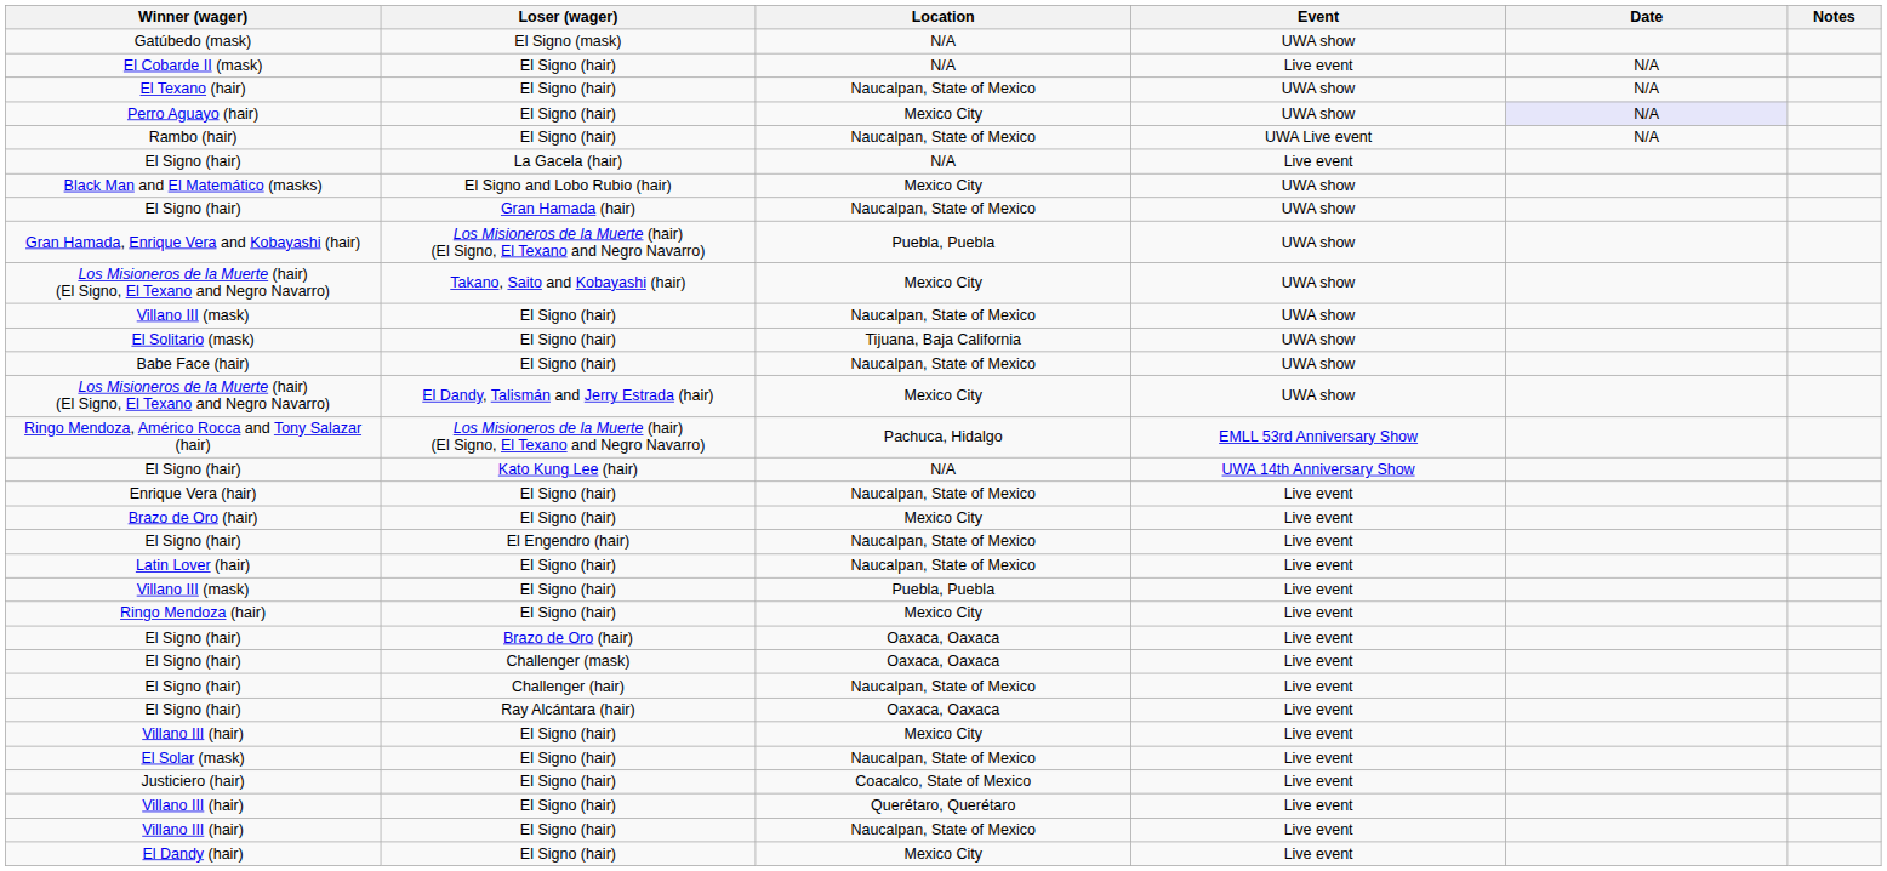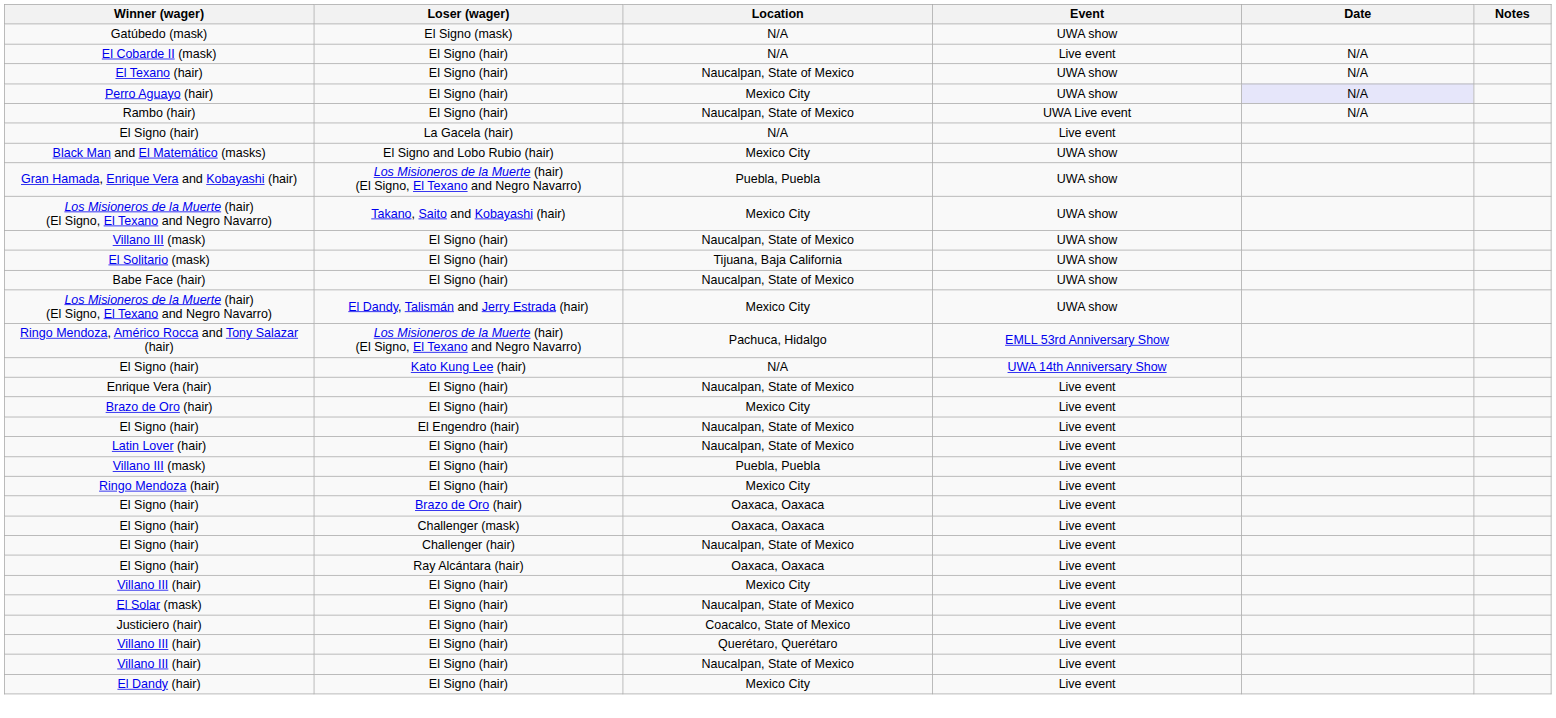 <table class="wikitable sortable" width=100%  style="text-align: center">
 <tr>
 <th width=20% scope="col">Winner (wager)</th>
 <th width=20% scope="col">Loser (wager)</th>
 <th width=20% scope="col">Location</th>
 <th width=20% scope="col">Event</th>
 <th width=15% scope="col">Date</th>
 <th class="unsortable" width=5% scope="col">Notes</th>
 </tr>
 <tr>
 <td>Gatúbedo (mask)</td>
 <td>El Signo (mask)</td>
 <td>N/A</td>
 <td>UWA show</td>
 <td></td>
 <td></td>
 </tr>
 <tr>
 <td><a href='#'>El Cobarde II</a> (mask)</td>
 <td>El Signo (hair)</td>
 <td>N/A</td>
 <td>Live event</td>
 <td>N/A</td>
 <td></td>
 </tr>
 <tr>
 <td><a href='#'>El Texano</a> (hair)</td>
 <td>El Signo (hair)</td>
 <td>Naucalpan, State of Mexico</td>
 <td>UWA show</td>
 <td>N/A</td>
 <td></td>
 </tr>
 <tr>
 <td><a href='#'>Perro Aguayo</a> (hair)</td>
 <td>El Signo (hair)</td>
 <td>Mexico City</td>
 <td>UWA show</td>
 <td style="background: lavender;">N/A</td>
 <td></td>
 </tr>
 <tr>
 <td>Rambo (hair)</td>
 <td>El Signo (hair)</td>
 <td>Naucalpan, State of Mexico</td>
 <td>UWA Live event</td>
 <td>N/A</td>
 <td></td>
 </tr>
 <tr>
 <td>El Signo (hair)</td>
 <td>La Gacela (hair)</td>
 <td>N/A</td>
 <td>Live event</td>
 <td></td>
 <td></td>
 </tr>
 <tr>
 <td><a href='#'>Black Man</a> and <a href='#'>El Matemático</a> (masks)</td>
 <td>El Signo and Lobo Rubio (hair)</td>
 <td>Mexico City</td>
-<td>UWA show</td>
-<td></td>
-<td></td>
-</tr>
-<tr>
-<td>El Signo (hair)</td>
-<td><a href='#'>Gran Hamada</a> (hair)</td>
-<td>Naucalpan, State of Mexico</td>
 <td>UWA show</td>
 <td></td>
 <td></td>
 </tr>
 <tr>
 <td><a href='#'>Gran Hamada</a>, <a href='#'>Enrique Vera</a> and <a href='#'>Kobayashi</a> (hair)</td>
 <td><em><a href='#'>Los Misioneros de la Muerte</a></em> (hair)<br>(El Signo, <a href='#'>El Texano</a> and Negro Navarro)</td>
 <td>Puebla, Puebla</td>
 <td>UWA show</td>
 <td></td>
 <td></td>
 </tr>
 <tr>
 <td><em><a href='#'>Los Misioneros de la Muerte</a></em> (hair)<br>(El Signo, <a href='#'>El Texano</a> and Negro Navarro)</td>
 <td><a href='#'>Takano</a>, <a href='#'>Saito</a> and <a href='#'>Kobayashi</a> (hair)</td>
 <td>Mexico City</td>
 <td>UWA show</td>
 <td></td>
 <td></td>
 </tr>
 <tr>
 <td><a href='#'>Villano III</a> (mask)</td>
 <td>El Signo (hair)</td>
 <td>Naucalpan, State of Mexico</td>
 <td>UWA show</td>
 <td></td>
 <td></td>
 </tr>
 <tr>
 <td><a href='#'>El Solitario</a> (mask)</td>
 <td>El Signo (hair)</td>
 <td>Tijuana, Baja California</td>
 <td>UWA show</td>
 <td></td>
 <td></td>
 </tr>
 <tr>
 <td>Babe Face (hair)</td>
 <td>El Signo (hair)</td>
 <td>Naucalpan, State of Mexico</td>
 <td>UWA show</td>
 <td></td>
 <td></td>
 </tr>
 <tr>
 <td><em><a href='#'>Los Misioneros de la Muerte</a></em> (hair) <br>(El Signo, <a href='#'>El Texano</a> and Negro Navarro)</td>
 <td><a href='#'>El Dandy</a>, <a href='#'>Talismán</a> and <a href='#'>Jerry Estrada</a> (hair)</td>
 <td>Mexico City</td>
 <td>UWA show</td>
 <td></td>
 <td></td>
 </tr>
 <tr>
 <td><a href='#'>Ringo Mendoza</a>, <a href='#'>Américo Rocca</a> and <a href='#'>Tony Salazar</a> (hair)</td>
 <td><em><a href='#'>Los Misioneros de la Muerte</a></em> (hair)<br>(El Signo, <a href='#'>El Texano</a> and Negro Navarro)</td>
 <td>Pachuca, Hidalgo</td>
 <td><a href='#'>EMLL 53rd Anniversary Show</a></td>
 <td></td>
 <td></td>
 </tr>
 <tr>
 <td>El Signo (hair)</td>
 <td><a href='#'>Kato Kung Lee</a> (hair)</td>
 <td>N/A</td>
 <td><a href='#'>UWA 14th Anniversary Show</a></td>
 <td></td>
 <td></td>
 </tr>
 <tr>
 <td>Enrique Vera (hair)</td>
 <td>El Signo (hair)</td>
 <td>Naucalpan, State of Mexico</td>
 <td>Live event</td>
 <td></td>
 <td></td>
 </tr>
 <tr>
 <td><a href='#'>Brazo de Oro</a> (hair)</td>
 <td>El Signo (hair)</td>
 <td>Mexico City</td>
 <td>Live event</td>
 <td></td>
 <td></td>
 </tr>
 <tr>
 <td>El Signo (hair)</td>
 <td>El Engendro (hair)</td>
 <td>Naucalpan, State of Mexico</td>
 <td>Live event</td>
 <td></td>
 <td></td>
 </tr>
 <tr>
 <td><a href='#'>Latin Lover</a> (hair)</td>
 <td>El Signo (hair)</td>
 <td>Naucalpan, State of Mexico</td>
 <td>Live event</td>
 <td></td>
 <td></td>
 </tr>
 <tr>
 <td><a href='#'>Villano III</a> (mask)</td>
 <td>El Signo (hair)</td>
 <td>Puebla, Puebla</td>
 <td>Live event</td>
 <td></td>
 <td></td>
 </tr>
 <tr>
 <td><a href='#'>Ringo Mendoza</a> (hair)</td>
 <td>El Signo (hair)</td>
 <td>Mexico City</td>
 <td>Live event</td>
 <td></td>
 <td></td>
 </tr>
 <tr>
 <td>El Signo (hair)</td>
 <td><a href='#'>Brazo de Oro</a> (hair)</td>
 <td>Oaxaca, Oaxaca</td>
 <td>Live event</td>
 <td></td>
 <td></td>
 </tr>
 <tr>
 <td>El Signo (hair)</td>
 <td>Challenger (mask)</td>
 <td>Oaxaca, Oaxaca</td>
 <td>Live event</td>
 <td></td>
 <td></td>
 </tr>
 <tr>
 <td>El Signo (hair)</td>
 <td>Challenger (hair)</td>
 <td>Naucalpan, State of Mexico</td>
 <td>Live event</td>
 <td></td>
 <td></td>
 </tr>
 <tr>
 <td>El Signo (hair)</td>
 <td>Ray Alcántara (hair)</td>
 <td>Oaxaca, Oaxaca</td>
 <td>Live event</td>
 <td></td>
 <td></td>
 </tr>
 <tr>
 <td><a href='#'>Villano III</a> (hair)</td>
 <td>El Signo (hair)</td>
 <td>Mexico City</td>
 <td>Live event</td>
 <td></td>
 <td></td>
 </tr>
 <tr>
 <td><a href='#'>El Solar</a> (mask)</td>
 <td>El Signo (hair)</td>
 <td>Naucalpan, State of Mexico</td>
 <td>Live event</td>
 <td></td>
 <td></td>
 </tr>
 <tr>
 <td>Justiciero (hair)</td>
 <td>El Signo (hair)</td>
 <td>Coacalco, State of Mexico</td>
 <td>Live event</td>
 <td></td>
 <td></td>
 </tr>
 <tr>
 <td><a href='#'>Villano III</a> (hair)</td>
 <td>El Signo (hair)</td>
 <td>Querétaro, Querétaro</td>
 <td>Live event</td>
 <td></td>
 <td></td>
 </tr>
 <tr>
 <td><a href='#'>Villano III</a> (hair)</td>
 <td>El Signo (hair)</td>
 <td>Naucalpan, State of Mexico</td>
 <td>Live event</td>
 <td></td>
 <td></td>
 </tr>
 <tr>
 <td><a href='#'>El Dandy</a> (hair)</td>
 <td>El Signo (hair)</td>
 <td>Mexico City</td>
 <td>Live event</td>
 <td></td>
 <td></td>
 </tr>
 </table>
